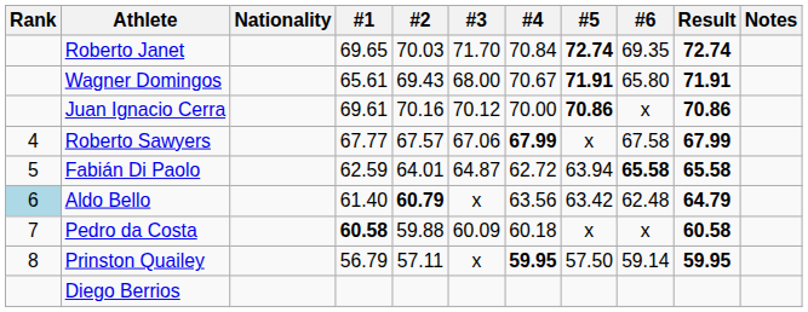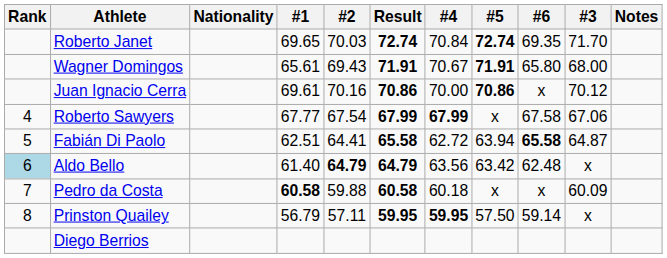 <table class="wikitable sortable" style="text-align:center">
 <tr>
 <th>Rank</th>
 <th>Athlete</th>
 <th>Nationality</th>
 <th>#1</th>
 <th>#2</th>
-<th>#3</th>
+<th>Result</th>
 <th>#4</th>
 <th>#5</th>
 <th>#6</th>
-<th>Result</th>
+<th>#3</th>
 <th>Notes</th>
 </tr>
 <tr>
 <td></td>
 <td align="left"><a href='#'>Roberto Janet</a></td>
 <td align=left></td>
 <td>69.65</td>
 <td>70.03</td>
-<td>71.70</td>
+<td><strong>72.74</strong></td>
 <td>70.84</td>
 <td><strong>72.74</strong></td>
 <td>69.35</td>
-<td><strong>72.74</strong></td>
+<td>71.70</td>
 <td></td>
 </tr>
 <tr>
 <td></td>
 <td align="left"><a href='#'>Wagner Domingos</a></td>
 <td align=left></td>
 <td>65.61</td>
 <td>69.43</td>
-<td>68.00</td>
+<td><strong>71.91</strong></td>
 <td>70.67</td>
 <td><strong>71.91</strong></td>
 <td>65.80</td>
-<td><strong>71.91</strong></td>
+<td>68.00</td>
 <td></td>
 </tr>
 <tr>
 <td></td>
 <td align="left"><a href='#'>Juan Ignacio Cerra</a></td>
 <td align=left></td>
 <td>69.61</td>
 <td>70.16</td>
-<td>70.12</td>
+<td><strong>70.86</strong></td>
 <td>70.00</td>
 <td><strong>70.86</strong></td>
 <td>x</td>
-<td><strong>70.86</strong></td>
+<td>70.12</td>
 <td></td>
 </tr>
 <tr>
 <td>4</td>
 <td align="left"><a href='#'>Roberto Sawyers</a></td>
 <td align=left></td>
 <td>67.77</td>
-<td>67.57</td>
-<td>67.06</td>
+<td>67.54</td>
+<td><strong>67.99</strong></td>
 <td><strong>67.99</strong></td>
 <td>x</td>
 <td>67.58</td>
-<td><strong>67.99</strong></td>
+<td>67.06</td>
 <td></td>
 </tr>
 <tr>
 <td>5</td>
 <td align="left"><a href='#'>Fabián Di Paolo</a></td>
 <td align=left></td>
-<td>62.59</td>
-<td>64.01</td>
-<td>64.87</td>
+<td>62.51</td>
+<td>64.41</td>
+<td><strong>65.58</strong></td>
 <td>62.72</td>
 <td>63.94</td>
 <td><strong>65.58</strong></td>
-<td><strong>65.58</strong></td>
+<td>64.87</td>
 <td></td>
 </tr>
 <tr>
 <td style="background: lightblue;">6</td>
 <td align="left"><a href='#'>Aldo Bello</a></td>
 <td align=left></td>
 <td>61.40</td>
-<td><strong>60.79</strong></td>
-<td>x</td>
+<td><strong>64.79</strong></td>
+<td><strong>64.79</strong></td>
 <td>63.56</td>
 <td>63.42</td>
 <td>62.48</td>
-<td><strong>64.79</strong></td>
+<td>x</td>
 <td></td>
 </tr>
 <tr>
 <td>7</td>
 <td align="left"><a href='#'>Pedro da Costa</a></td>
 <td align=left></td>
 <td><strong>60.58</strong></td>
 <td>59.88</td>
-<td>60.09</td>
+<td><strong>60.58</strong></td>
 <td>60.18</td>
 <td>x</td>
 <td>x</td>
-<td><strong>60.58</strong></td>
+<td>60.09</td>
 <td></td>
 </tr>
 <tr>
 <td>8</td>
 <td align="left"><a href='#'>Prinston Quailey</a></td>
 <td align=left></td>
 <td>56.79</td>
 <td>57.11</td>
-<td>x</td>
+<td><strong>59.95</strong></td>
 <td><strong>59.95</strong></td>
 <td>57.50</td>
 <td>59.14</td>
-<td><strong>59.95</strong></td>
+<td>x</td>
 <td></td>
 </tr>
 <tr>
 <td></td>
 <td align="left"><a href='#'>Diego Berrios</a></td>
 <td align=left></td>
 <td></td>
 <td></td>
+<td><strong></strong></td>
 <td></td>
 <td></td>
 <td></td>
 <td></td>
-<td><strong></strong></td>
 <td></td>
 </tr>
 </table>
